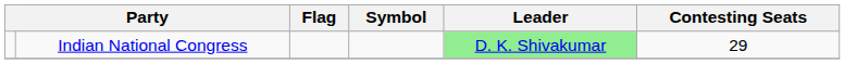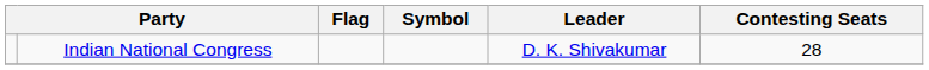 <table class="wikitable " width="50%" style="text-align:center">
 <tr>
 <th colspan="2">Party</th>
 <th>Flag</th>
 <th>Symbol</th>
 <th>Leader</th>
 <th>Contesting Seats</th>
 </tr>
 <tr>
 <td></td>
 <td><a href='#'>Indian National Congress</a></td>
 <td></td>
 <td></td>
-<td style="background: lightgreen;"><a href='#'>D. K. Shivakumar</a></td>
-<td>29</td>
+<td><a href='#'>D. K. Shivakumar</a></td>
+<td>28</td>
 </tr>
 <tr>
 </tr>
 </table>
